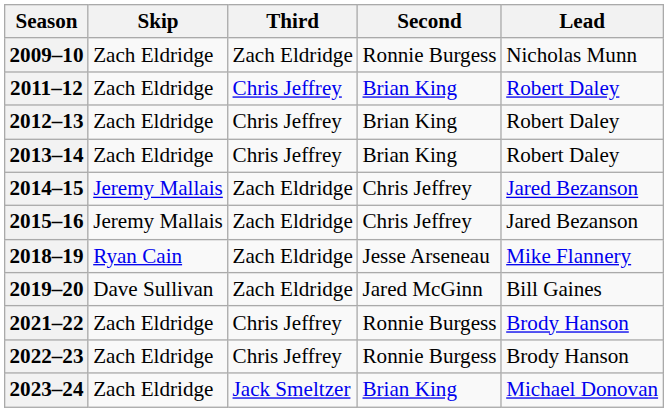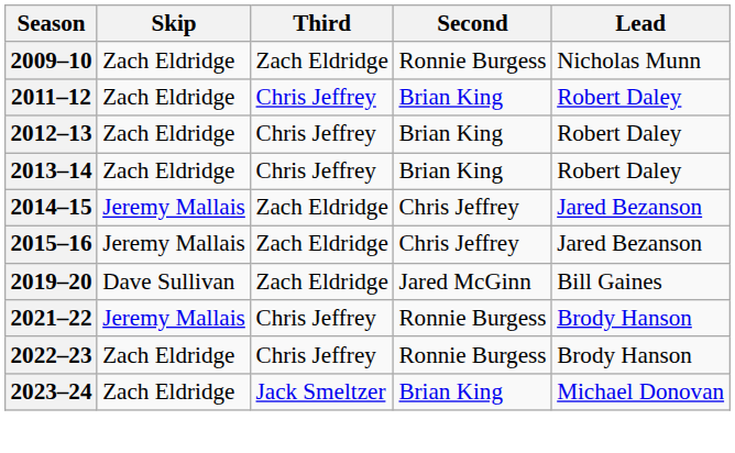 <table class="wikitable">
 <tr>
 <th scope="col">Season</th>
 <th scope="col">Skip</th>
 <th scope="col">Third</th>
 <th scope="col">Second</th>
 <th scope="col">Lead</th>
 </tr>
 <tr>
 <th scope="row">2009–10</th>
 <td>Zach Eldridge</td>
 <td>Zach Eldridge</td>
 <td>Ronnie Burgess</td>
 <td>Nicholas Munn</td>
 </tr>
 <tr>
 <th scope="row">2011–12</th>
 <td>Zach Eldridge</td>
 <td><a href='#'>Chris Jeffrey</a></td>
 <td><a href='#'>Brian King</a></td>
 <td><a href='#'>Robert Daley</a></td>
 </tr>
 <tr>
 <th scope="row">2012–13</th>
 <td>Zach Eldridge</td>
 <td>Chris Jeffrey</td>
 <td>Brian King</td>
 <td>Robert Daley</td>
 </tr>
 <tr>
 <th scope="row">2013–14</th>
 <td>Zach Eldridge</td>
 <td>Chris Jeffrey</td>
 <td>Brian King</td>
 <td>Robert Daley</td>
 </tr>
 <tr>
 <th scope="row">2014–15</th>
 <td><a href='#'>Jeremy Mallais</a></td>
 <td>Zach Eldridge</td>
 <td>Chris Jeffrey</td>
 <td><a href='#'>Jared Bezanson</a></td>
 </tr>
 <tr>
 <th scope="row">2015–16</th>
 <td>Jeremy Mallais</td>
 <td>Zach Eldridge</td>
 <td>Chris Jeffrey</td>
 <td>Jared Bezanson</td>
 </tr>
 <tr>
-<th scope="row">2018–19</th>
-<td><a href='#'>Ryan Cain</a></td>
-<td>Zach Eldridge</td>
-<td>Jesse Arseneau</td>
-<td><a href='#'>Mike Flannery</a></td>
-</tr>
-<tr>
 <th scope="row">2019–20</th>
 <td>Dave Sullivan</td>
 <td>Zach Eldridge</td>
 <td>Jared McGinn</td>
 <td>Bill Gaines</td>
 </tr>
 <tr>
 <th scope="row">2021–22</th>
-<td>Zach Eldridge</td>
+<td><a href='#'>Jeremy Mallais</a></td>
 <td>Chris Jeffrey</td>
 <td>Ronnie Burgess</td>
 <td><a href='#'>Brody Hanson</a></td>
 </tr>
 <tr>
 <th scope="row">2022–23</th>
 <td>Zach Eldridge</td>
 <td>Chris Jeffrey</td>
 <td>Ronnie Burgess</td>
 <td>Brody Hanson</td>
 </tr>
 <tr>
 <th scope="row">2023–24</th>
 <td>Zach Eldridge</td>
 <td><a href='#'>Jack Smeltzer</a></td>
 <td><a href='#'>Brian King</a></td>
 <td><a href='#'>Michael Donovan</a></td>
 </tr>
 </table>
